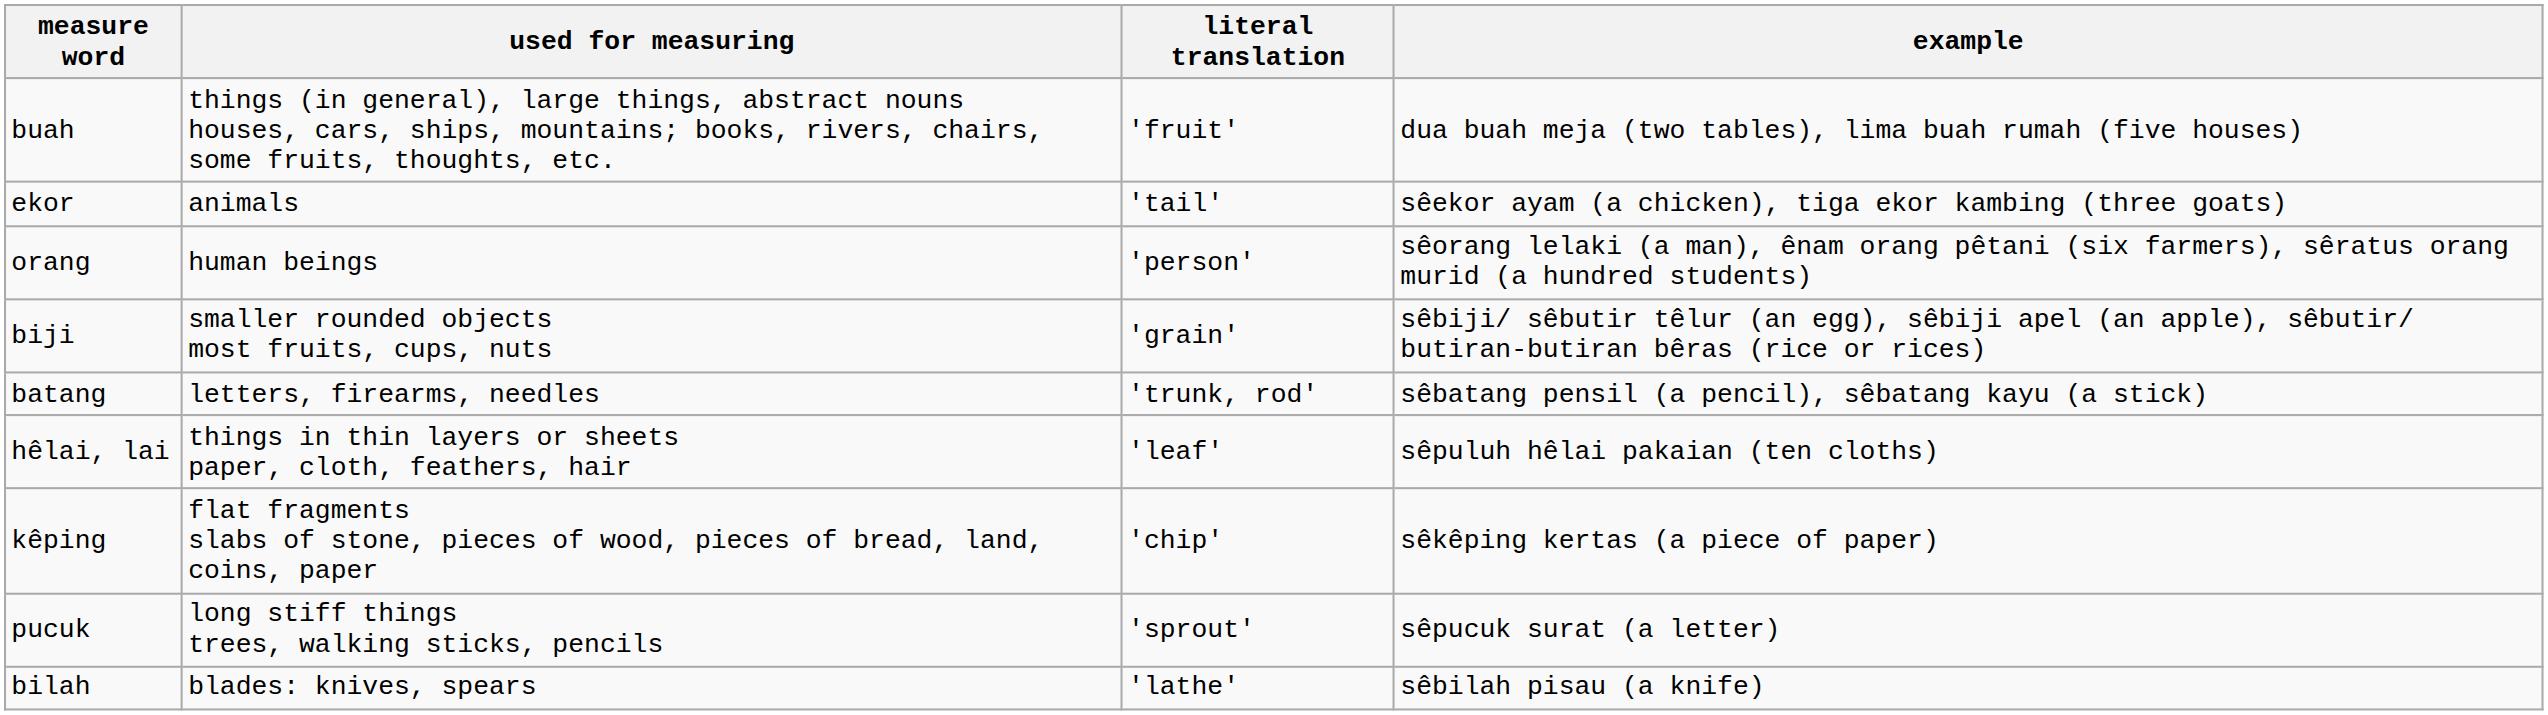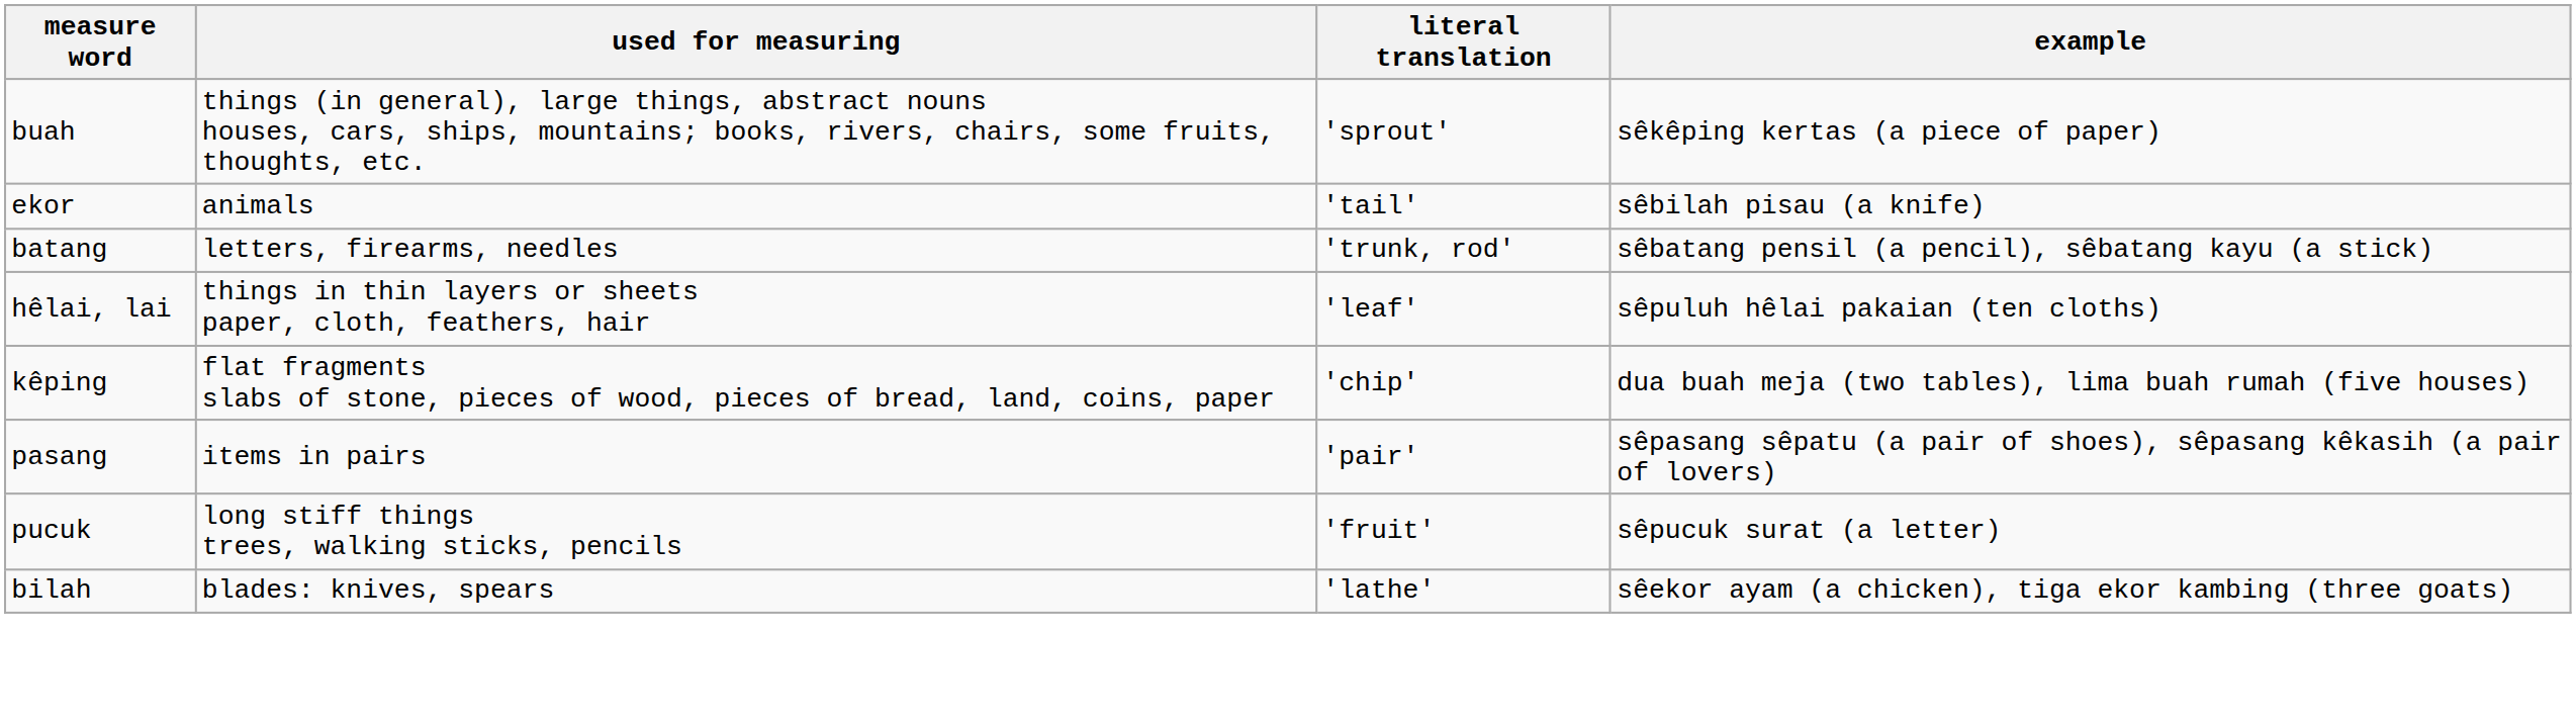 <table class="wikitable">
 <tr>
 <th>measure word</th>
 <th>used for measuring</th>
 <th>literal translation</th>
 <th>example</th>
 </tr>
 <tr>
 <td>buah</td>
 <td>things (in general), large things, abstract nouns<br>houses, cars, ships, mountains; books, rivers, chairs, some fruits, thoughts, etc.</td>
-<td>'fruit'</td>
-<td>dua buah meja (two tables), lima buah rumah (five houses)</td>
+<td>'sprout'</td>
+<td>sêkêping kertas (a piece of paper)</td>
 </tr>
 <tr>
 <td>ekor</td>
 <td>animals</td>
 <td>'tail'</td>
-<td>sêekor ayam (a chicken), tiga ekor kambing (three goats)</td>
-</tr>
-<tr>
-<td>orang</td>
-<td>human beings</td>
-<td>'person'</td>
-<td>sêorang lelaki (a man), ênam orang pêtani (six farmers), sêratus orang murid (a hundred students)</td>
-</tr>
-<tr>
-<td>biji</td>
-<td>smaller rounded objects<br>most fruits, cups, nuts</td>
-<td>'grain'</td>
-<td>sêbiji/ sêbutir têlur (an egg), sêbiji apel (an apple), sêbutir/ butiran-butiran bêras  (rice or rices)</td>
+<td>sêbilah pisau (a knife)</td>
 </tr>
 <tr>
 <td>batang</td>
 <td>letters, firearms, needles</td>
 <td>'trunk, rod'</td>
 <td>sêbatang pensil (a pencil), sêbatang kayu (a stick)</td>
 </tr>
 <tr>
 <td>hêlai, lai</td>
 <td>things in thin layers or sheets<br>paper, cloth, feathers, hair</td>
 <td>'leaf'</td>
 <td>sêpuluh hêlai pakaian (ten cloths)</td>
 </tr>
 <tr>
 <td>kêping</td>
 <td>flat fragments<br>slabs of stone, pieces of wood, pieces of bread, land, coins, paper</td>
 <td>'chip'</td>
-<td>sêkêping kertas (a piece of paper)</td>
+<td>dua buah meja (two tables), lima buah rumah (five houses)</td>
+</tr>
+<tr>
+<td>pasang</td>
+<td>items in pairs</td>
+<td>'pair'</td>
+<td>sêpasang sêpatu (a pair of shoes), sêpasang kêkasih (a pair of lovers)</td>
 </tr>
 <tr>
 <td>pucuk</td>
 <td>long stiff things<br>trees, walking sticks, pencils</td>
-<td>'sprout'</td>
+<td>'fruit'</td>
 <td>sêpucuk surat (a letter)</td>
 </tr>
 <tr>
 <td>bilah</td>
 <td>blades: knives, spears</td>
 <td>'lathe'</td>
-<td>sêbilah pisau (a knife)</td>
+<td>sêekor ayam (a chicken), tiga ekor kambing (three goats)</td>
 </tr>
 </table>
